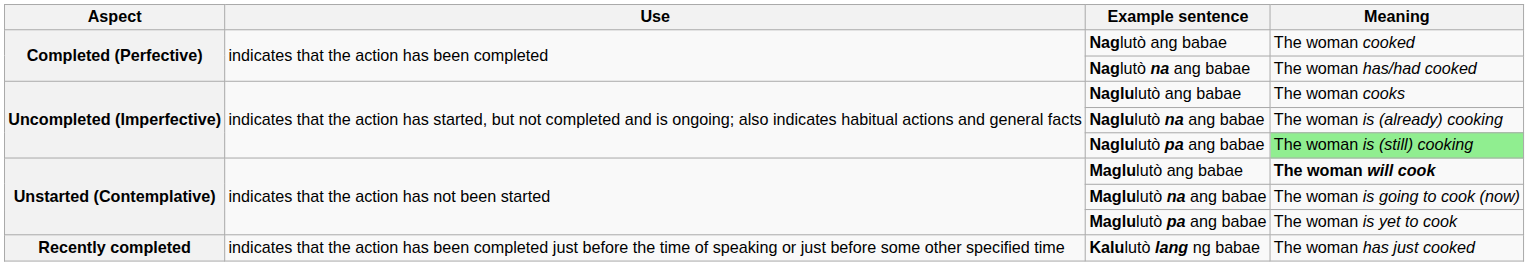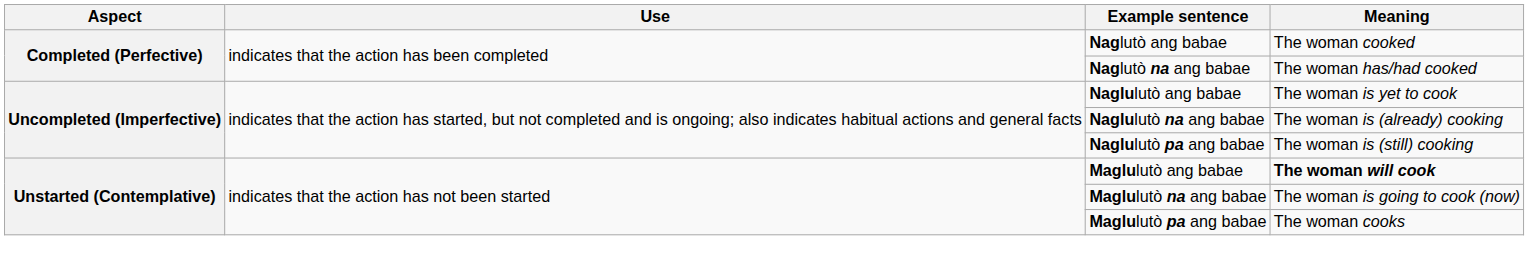 <table class="wikitable">
 <tr>
 <th>Aspect</th>
 <th>Use</th>
 <th>Example sentence</th>
 <th>Meaning</th>
 </tr>
 <tr>
 <th rowspan=2>Completed (Perfective)</th>
 <td rowspan=2>indicates that the action has been completed</td>
 <td><strong>Nag</strong>lutò ang babae</td>
 <td>The woman <em>cooked</em></td>
 </tr>
 <tr>
 <td><strong>Nag</strong>lutò <strong><em>na</em></strong> ang babae</td>
 <td>The woman <em>has/had cooked</em></td>
 </tr>
 <tr>
 <th rowspan=3>Uncompleted (Imperfective)</th>
 <td rowspan=3>indicates that the action has started, but not completed and is ongoing; also indicates habitual actions and general facts</td>
 <td><strong>Naglu</strong>lutò ang babae</td>
-<td>The woman <em>cooks</em></td>
+<td>The woman <em>is yet to cook</em></td>
 </tr>
 <tr>
 <td><strong>Naglu</strong>lutò <strong><em>na</em></strong> ang babae</td>
 <td>The woman <em>is (already) cooking</em></td>
 </tr>
 <tr>
 <td><strong>Naglu</strong>lutò <strong><em>pa</em></strong> ang babae</td>
-<td style="background: lightgreen;">The woman <em>is (still) cooking</em></td>
+<td>The woman <em>is (still) cooking</em></td>
 </tr>
 <tr>
 <th rowspan=3>Unstarted (Contemplative)</th>
 <td rowspan=3>indicates that the action has not been started</td>
 <td><strong>Maglu</strong>lutò ang babae</td>
 <td><strong>The woman <em>will cook</em></strong></td>
 </tr>
 <tr>
 <td><strong>Maglu</strong>lutò <strong><em>na</em></strong> ang babae</td>
 <td>The woman <em>is going to cook (now)</em></td>
 </tr>
 <tr>
 <td><strong>Maglu</strong>lutò <strong><em>pa</em></strong> ang babae</td>
-<td>The woman <em>is yet to cook</em></td>
-</tr>
-<tr>
-<th>Recently completed</th>
-<td>indicates that the action has been completed just before the time of speaking or just before some other specified time</td>
-<td><strong>Kalu</strong>lutò <strong><em>lang</em></strong> ng babae</td>
-<td>The woman <em>has just cooked</em></td>
+<td>The woman <em>cooks</em></td>
 </tr>
 </table>
